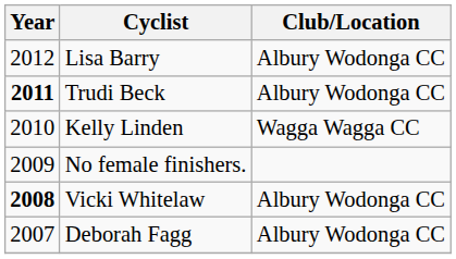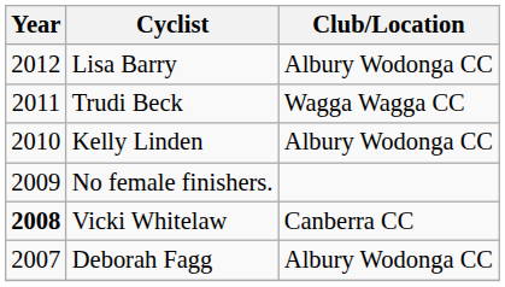 <table class="wikitable">
 <tr>
 <th>Year</th>
 <th>Cyclist</th>
 <th>Club/Location</th>
 </tr>
 <tr align="center">
 <td>2012</td>
 <td align="left">Lisa Barry</td>
 <td align="left">Albury Wodonga CC</td>
 </tr>
 <tr align="center">
-<td><strong>2011</strong></td>
+<td>2011</td>
 <td align="left">Trudi Beck</td>
-<td align="left">Albury Wodonga CC</td>
+<td align="left">Wagga Wagga CC</td>
 </tr>
 <tr align="center">
 <td>2010</td>
 <td align="left">Kelly Linden</td>
-<td align="left">Wagga Wagga CC</td>
+<td align="left">Albury Wodonga CC</td>
 </tr>
 <tr align="center">
 <td>2009</td>
 <td align="left">No female finishers.</td>
 <td align="left"></td>
 </tr>
 <tr align="center">
 <td><strong>2008</strong></td>
 <td align="left">Vicki Whitelaw</td>
-<td align="left">Albury Wodonga CC</td>
+<td align="left">Canberra CC</td>
 </tr>
 <tr align="center">
 <td>2007</td>
 <td align="left">Deborah Fagg</td>
 <td align="left">Albury Wodonga CC</td>
 </tr>
 <tr align="center">
 </tr>
 </table>
